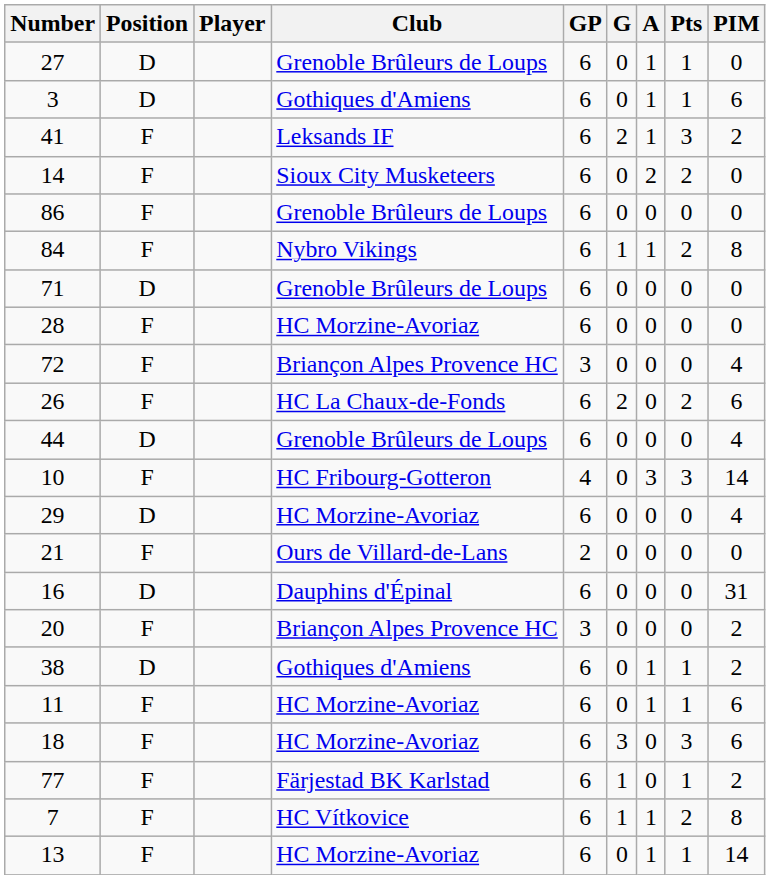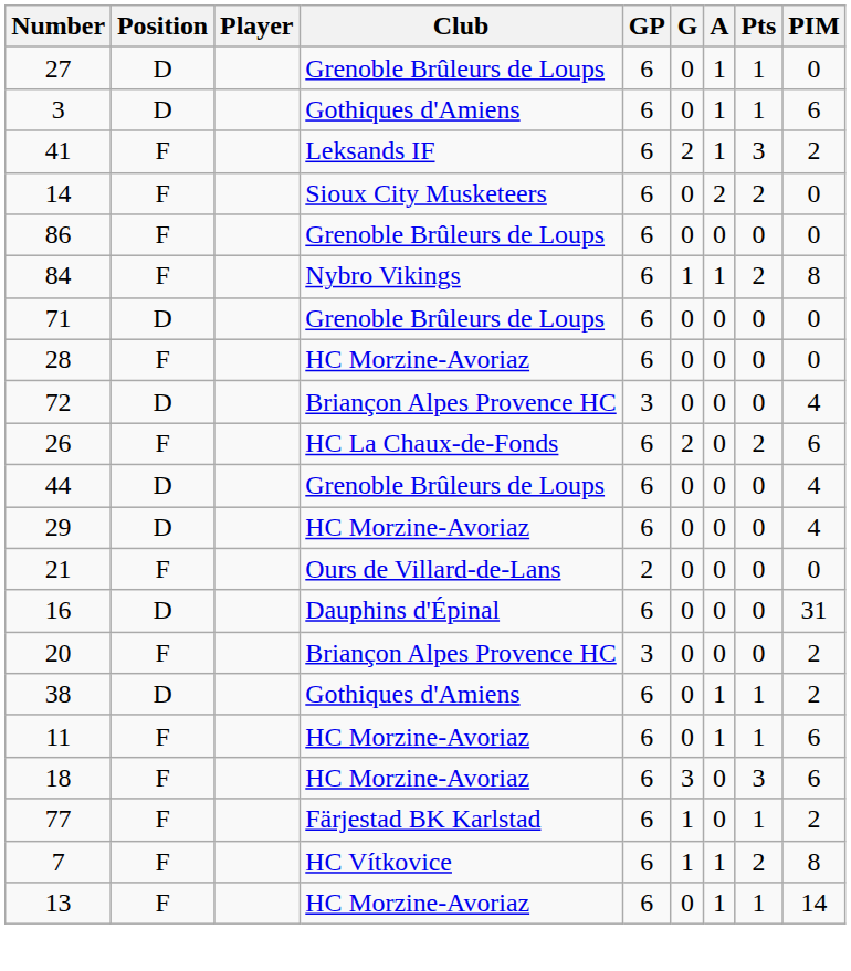 <table class="wikitable sortable" style="text-align: center;">
 <tr>
 <th>Number</th>
 <th>Position</th>
 <th>Player</th>
 <th>Club</th>
 <th>GP</th>
 <th>G</th>
 <th>A</th>
 <th>Pts</th>
 <th>PIM</th>
 </tr>
 <tr>
 <td>27</td>
 <td>D</td>
 <td align=left></td>
 <td align=left><a href='#'>Grenoble Brûleurs de Loups</a></td>
 <td>6</td>
 <td>0</td>
 <td>1</td>
 <td>1</td>
 <td>0</td>
 </tr>
 <tr>
 <td>3</td>
 <td>D</td>
 <td align=left></td>
 <td align=left><a href='#'>Gothiques d'Amiens</a></td>
 <td>6</td>
 <td>0</td>
 <td>1</td>
 <td>1</td>
 <td>6</td>
 </tr>
 <tr>
 <td>41</td>
 <td>F</td>
 <td align=left></td>
 <td align=left><a href='#'>Leksands IF</a></td>
 <td>6</td>
 <td>2</td>
 <td>1</td>
 <td>3</td>
 <td>2</td>
 </tr>
 <tr>
 <td>14</td>
 <td>F</td>
 <td align=left></td>
 <td align=left><a href='#'>Sioux City Musketeers</a></td>
 <td>6</td>
 <td>0</td>
 <td>2</td>
 <td>2</td>
 <td>0</td>
 </tr>
 <tr>
 <td>86</td>
 <td>F</td>
 <td align=left></td>
 <td align=left><a href='#'>Grenoble Brûleurs de Loups</a></td>
 <td>6</td>
 <td>0</td>
 <td>0</td>
 <td>0</td>
 <td>0</td>
 </tr>
 <tr>
 <td>84</td>
 <td>F</td>
 <td align=left></td>
 <td align=left><a href='#'>Nybro Vikings</a></td>
 <td>6</td>
 <td>1</td>
 <td>1</td>
 <td>2</td>
 <td>8</td>
 </tr>
 <tr>
 <td>71</td>
 <td>D</td>
 <td align=left></td>
 <td align=left><a href='#'>Grenoble Brûleurs de Loups</a></td>
 <td>6</td>
 <td>0</td>
 <td>0</td>
 <td>0</td>
 <td>0</td>
 </tr>
 <tr>
 <td>28</td>
 <td>F</td>
 <td align=left></td>
 <td align=left><a href='#'>HC Morzine-Avoriaz</a></td>
 <td>6</td>
 <td>0</td>
 <td>0</td>
 <td>0</td>
 <td>0</td>
 </tr>
 <tr>
 <td>72</td>
-<td>F</td>
+<td>D</td>
 <td align=left></td>
 <td align=left><a href='#'>Briançon Alpes Provence HC</a></td>
 <td>3</td>
 <td>0</td>
 <td>0</td>
 <td>0</td>
 <td>4</td>
 </tr>
 <tr>
 <td>26</td>
 <td>F</td>
 <td align=left></td>
 <td align=left><a href='#'>HC La Chaux-de-Fonds</a></td>
 <td>6</td>
 <td>2</td>
 <td>0</td>
 <td>2</td>
 <td>6</td>
 </tr>
 <tr>
 <td>44</td>
 <td>D</td>
 <td align=left></td>
 <td align=left><a href='#'>Grenoble Brûleurs de Loups</a></td>
 <td>6</td>
 <td>0</td>
 <td>0</td>
 <td>0</td>
 <td>4</td>
-</tr>
-<tr>
-<td>10</td>
-<td>F</td>
-<td align=left></td>
-<td align=left><a href='#'>HC Fribourg-Gotteron</a></td>
-<td>4</td>
-<td>0</td>
-<td>3</td>
-<td>3</td>
-<td>14</td>
 </tr>
 <tr>
 <td>29</td>
 <td>D</td>
 <td align=left></td>
 <td align=left><a href='#'>HC Morzine-Avoriaz</a></td>
 <td>6</td>
 <td>0</td>
 <td>0</td>
 <td>0</td>
 <td>4</td>
 </tr>
 <tr>
 <td>21</td>
 <td>F</td>
 <td align=left></td>
 <td align=left><a href='#'>Ours de Villard-de-Lans</a></td>
 <td>2</td>
 <td>0</td>
 <td>0</td>
 <td>0</td>
 <td>0</td>
 </tr>
 <tr>
 <td>16</td>
 <td>D</td>
 <td align=left></td>
 <td align=left><a href='#'>Dauphins d'Épinal</a></td>
 <td>6</td>
 <td>0</td>
 <td>0</td>
 <td>0</td>
 <td>31</td>
 </tr>
 <tr>
 <td>20</td>
 <td>F</td>
 <td align=left></td>
 <td align=left><a href='#'>Briançon Alpes Provence HC</a></td>
 <td>3</td>
 <td>0</td>
 <td>0</td>
 <td>0</td>
 <td>2</td>
 </tr>
 <tr>
 <td>38</td>
 <td>D</td>
 <td align=left></td>
 <td align=left><a href='#'>Gothiques d'Amiens</a></td>
 <td>6</td>
 <td>0</td>
 <td>1</td>
 <td>1</td>
 <td>2</td>
 </tr>
 <tr>
 <td>11</td>
 <td>F</td>
 <td align=left></td>
 <td align=left><a href='#'>HC Morzine-Avoriaz</a></td>
 <td>6</td>
 <td>0</td>
 <td>1</td>
 <td>1</td>
 <td>6</td>
 </tr>
 <tr>
 <td>18</td>
 <td>F</td>
 <td align=left></td>
 <td align=left><a href='#'>HC Morzine-Avoriaz</a></td>
 <td>6</td>
 <td>3</td>
 <td>0</td>
 <td>3</td>
 <td>6</td>
 </tr>
 <tr>
 <td>77</td>
 <td>F</td>
 <td align=left></td>
 <td align=left><a href='#'>Färjestad BK Karlstad</a></td>
 <td>6</td>
 <td>1</td>
 <td>0</td>
 <td>1</td>
 <td>2</td>
 </tr>
 <tr>
 <td>7</td>
 <td>F</td>
 <td align=left></td>
 <td align=left><a href='#'>HC Vítkovice</a></td>
 <td>6</td>
 <td>1</td>
 <td>1</td>
 <td>2</td>
 <td>8</td>
 </tr>
 <tr>
 <td>13</td>
 <td>F</td>
 <td align=left></td>
 <td align=left><a href='#'>HC Morzine-Avoriaz</a></td>
 <td>6</td>
 <td>0</td>
 <td>1</td>
 <td>1</td>
 <td>14</td>
 </tr>
 </table>
